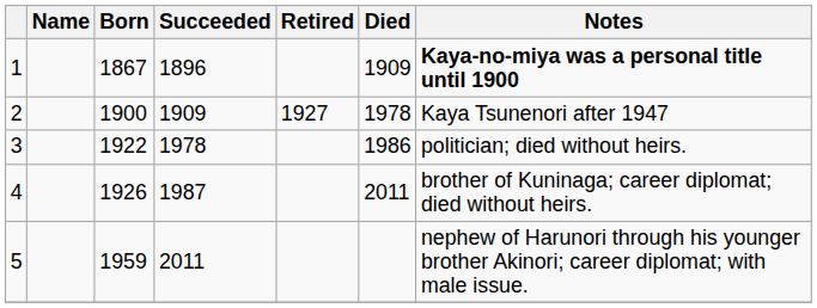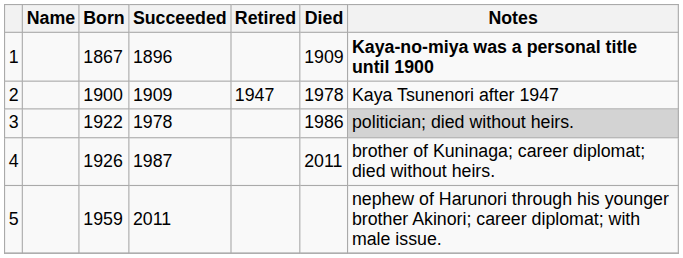 <table class=wikitable>
 <tr>
 <th></th>
 <th>Name</th>
 <th>Born</th>
 <th>Succeeded</th>
 <th>Retired</th>
 <th>Died</th>
 <th>Notes</th>
 </tr>
 <tr>
 <td>1</td>
 <td></td>
 <td>1867</td>
 <td>1896</td>
 <td></td>
 <td>1909</td>
 <td><strong>Kaya-no-miya was a personal title until 1900</strong></td>
 </tr>
 <tr>
 <td>2</td>
 <td></td>
 <td>1900</td>
 <td>1909</td>
-<td>1927</td>
+<td>1947</td>
 <td>1978</td>
 <td>Kaya Tsunenori after 1947</td>
 </tr>
 <tr>
 <td>3</td>
 <td></td>
 <td>1922</td>
 <td>1978</td>
 <td></td>
 <td>1986</td>
-<td>politician; died without heirs.</td>
+<td style="background: lightgrey;">politician; died without heirs.</td>
 </tr>
 <tr>
 <td>4</td>
 <td></td>
 <td>1926</td>
 <td>1987</td>
 <td></td>
 <td>2011</td>
 <td>brother of Kuninaga; career diplomat; died without heirs.</td>
 </tr>
 <tr>
 <td>5</td>
 <td></td>
 <td>1959</td>
 <td>2011</td>
 <td></td>
 <td></td>
 <td>nephew of Harunori through his younger brother Akinori; career diplomat; with male issue.</td>
 </tr>
 <tr>
 </tr>
 </table>
